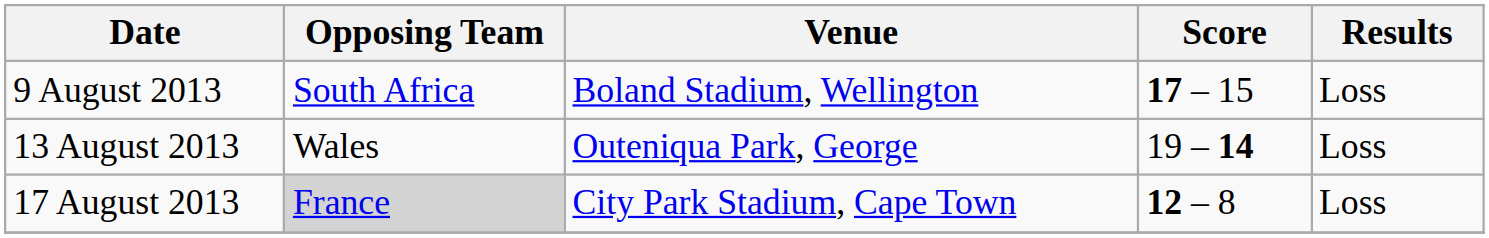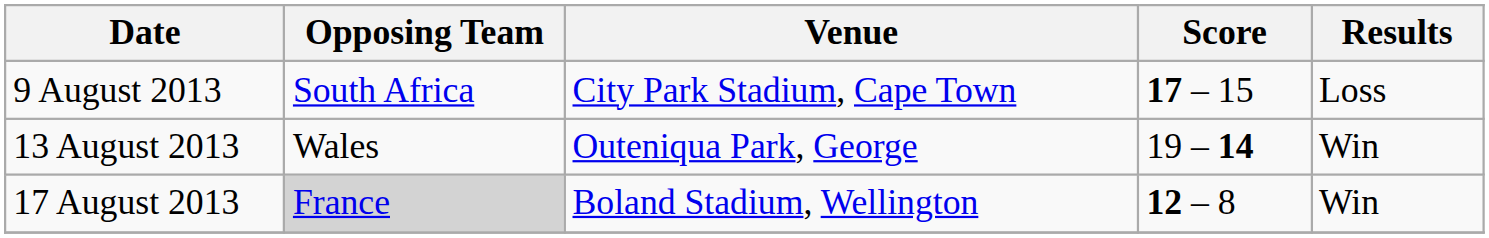 <table class="wikitable" style="text-left;">
 <tr>
 <th style="width:118px">Date</th>
 <th style="width:118px">Opposing Team</th>
 <th style="width:250px">Venue</th>
 <th style="width:70px">Score</th>
 <th style="width:70px">Results</th>
 </tr>
 <tr>
 <td>9 August 2013</td>
 <td> <a href='#'>South Africa</a></td>
-<td><a href='#'>Boland Stadium</a>, <a href='#'>Wellington</a></td>
+<td><a href='#'>City Park Stadium</a>, <a href='#'>Cape Town</a></td>
 <td><strong>17</strong> – 15 </td>
 <td>Loss</td>
 </tr>
 <tr>
 <td>13 August 2013</td>
 <td> Wales</td>
 <td><a href='#'>Outeniqua Park</a>, <a href='#'>George</a></td>
 <td>19 – <strong>14</strong> </td>
-<td>Loss</td>
+<td>Win</td>
 </tr>
 <tr>
 <td>17 August 2013</td>
 <td style="background: lightgrey;"> <a href='#'>France</a></td>
-<td><a href='#'>City Park Stadium</a>, <a href='#'>Cape Town</a></td>
+<td><a href='#'>Boland Stadium</a>, <a href='#'>Wellington</a></td>
 <td><strong>12</strong> – 8 </td>
-<td>Loss</td>
+<td>Win</td>
 </tr>
 <tr>
 </tr>
 </table>
